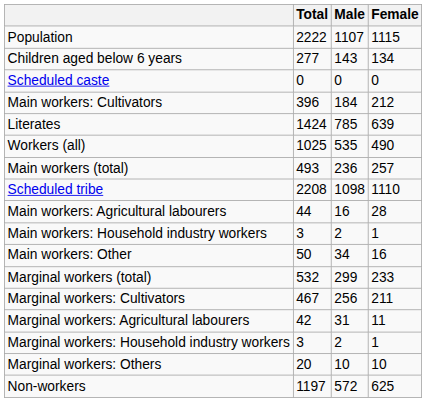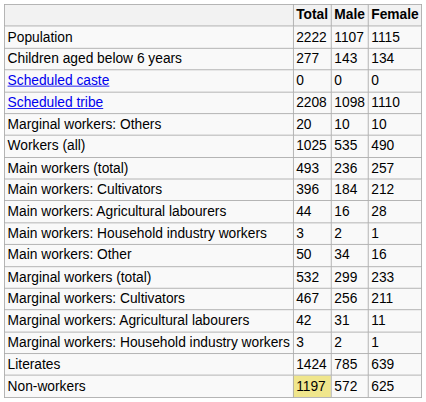 <table class="wikitable sortable">
 <tr>
 <th></th>
 <th>Total</th>
 <th>Male</th>
 <th>Female</th>
 </tr>
 <tr>
 <td>Population</td>
 <td>2222</td>
 <td>1107</td>
 <td>1115</td>
 </tr>
 <tr>
 <td>Children aged below 6 years</td>
 <td>277</td>
 <td>143</td>
 <td>134</td>
 </tr>
 <tr>
 <td><a href='#'>Scheduled caste</a></td>
 <td>0</td>
 <td>0</td>
 <td>0</td>
 </tr>
 <tr>
-<td>Main workers: Cultivators</td>
-<td>396</td>
-<td>184</td>
-<td>212</td>
+<td><a href='#'>Scheduled tribe</a></td>
+<td>2208</td>
+<td>1098</td>
+<td>1110</td>
 </tr>
 <tr>
-<td>Literates</td>
-<td>1424</td>
-<td>785</td>
-<td>639</td>
+<td>Marginal workers: Others</td>
+<td>20</td>
+<td>10</td>
+<td>10</td>
 </tr>
 <tr>
 <td>Workers (all)</td>
 <td>1025</td>
 <td>535</td>
 <td>490</td>
 </tr>
 <tr>
 <td>Main workers (total)</td>
 <td>493</td>
 <td>236</td>
 <td>257</td>
 </tr>
 <tr>
-<td><a href='#'>Scheduled tribe</a></td>
-<td>2208</td>
-<td>1098</td>
-<td>1110</td>
+<td>Main workers: Cultivators</td>
+<td>396</td>
+<td>184</td>
+<td>212</td>
 </tr>
 <tr>
 <td>Main workers: Agricultural labourers</td>
 <td>44</td>
 <td>16</td>
 <td>28</td>
 </tr>
 <tr>
 <td>Main workers: Household industry workers</td>
 <td>3</td>
 <td>2</td>
 <td>1</td>
 </tr>
 <tr>
 <td>Main workers: Other</td>
 <td>50</td>
 <td>34</td>
 <td>16</td>
 </tr>
 <tr>
 <td>Marginal workers (total)</td>
 <td>532</td>
 <td>299</td>
 <td>233</td>
 </tr>
 <tr>
 <td>Marginal workers: Cultivators</td>
 <td>467</td>
 <td>256</td>
 <td>211</td>
 </tr>
 <tr>
 <td>Marginal workers: Agricultural labourers</td>
 <td>42</td>
 <td>31</td>
 <td>11</td>
 </tr>
 <tr>
 <td>Marginal workers: Household industry workers</td>
 <td>3</td>
 <td>2</td>
 <td>1</td>
 </tr>
 <tr>
-<td>Marginal workers: Others</td>
-<td>20</td>
-<td>10</td>
-<td>10</td>
+<td>Literates</td>
+<td>1424</td>
+<td>785</td>
+<td>639</td>
 </tr>
 <tr>
 <td>Non-workers</td>
-<td>1197</td>
+<td style="background: khaki;">1197</td>
 <td>572</td>
 <td>625</td>
 </tr>
 </table>
